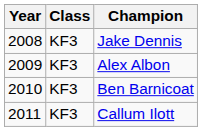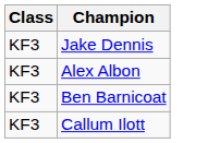 <table class="wikitable">
 <tr>
-<th>Year</th>
 <th>Class</th>
 <th>Champion</th>
 </tr>
 <tr>
-<td>2008</td>
 <td>KF3</td>
 <td><a href='#'>Jake Dennis</a></td>
 </tr>
 <tr>
-<td>2009</td>
 <td>KF3</td>
 <td><a href='#'>Alex Albon</a></td>
 </tr>
 <tr>
-<td>2010</td>
 <td>KF3</td>
 <td><a href='#'>Ben Barnicoat</a></td>
 </tr>
 <tr>
-<td>2011</td>
 <td>KF3</td>
 <td><a href='#'>Callum Ilott</a></td>
 </tr>
 </table>
